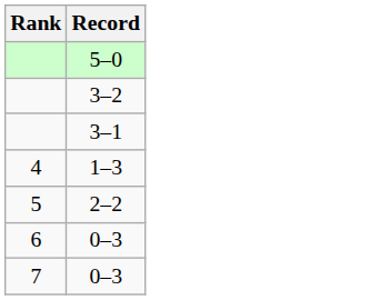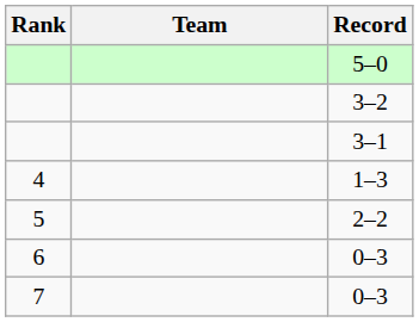 <table class="wikitable" style="font-size:90%;">
 <tr>
 <th>Rank</th>
+<th width=150px>Team</th>
 <th>Record</th>
 </tr>
 <tr bgcolor=ccffcc>
 <td align=center></td>
+<td></td>
 <td align=center>5–0</td>
 </tr>
 <tr>
 <td align=center></td>
+<td></td>
 <td align=center>3–2</td>
 </tr>
 <tr>
 <td align=center></td>
+<td></td>
 <td align=center>3–1</td>
 </tr>
 <tr>
 <td align=center>4</td>
+<td></td>
 <td align=center>1–3</td>
 </tr>
 <tr>
 <td align=center>5</td>
+<td></td>
 <td align=center>2–2</td>
 </tr>
 <tr>
 <td align=center>6</td>
+<td></td>
 <td align=center>0–3</td>
 </tr>
 <tr>
 <td align=center>7</td>
+<td></td>
 <td align=center>0–3</td>
 </tr>
 </table>
